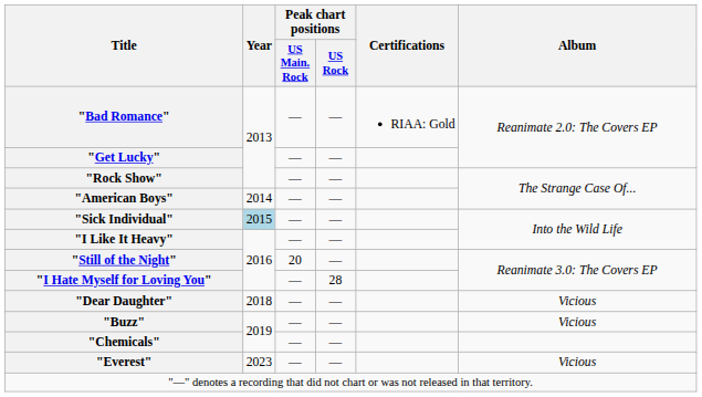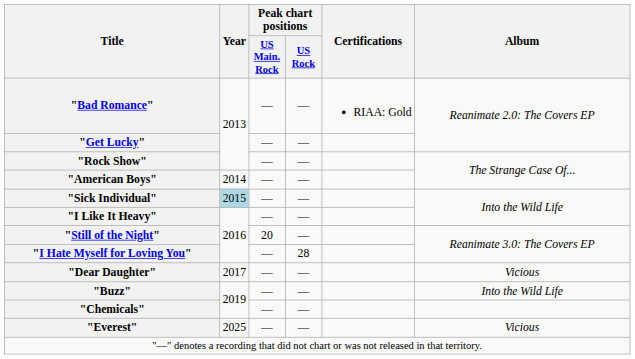 <table class="wikitable plainrowheaders" style="text-align:center;">
 <tr>
 <th scope="col" rowspan="2" style="width:18em;">Title</th>
 <th scope="col" rowspan="2">Year</th>
 <th scope="col" colspan="2">Peak chart positions</th>
 <th rowspan="2">Certifications</th>
 <th rowspan="2" scope="col" style="width:18em;">Album</th>
 </tr>
 <tr>
 <th scope="col" style="width:3em;font-size:90%;"><a href='#'>US<br>Main.<br>Rock</a><br></th>
 <th scope="col" style="width:3em;font-size:90%;"><a href='#'>US<br>Rock</a><br></th>
 </tr>
 <tr>
 <th scope="row">"<a href='#'>Bad Romance</a>"</th>
 <td rowspan="3">2013</td>
 <td>—</td>
 <td>—</td>
 <td><br><ul><li>RIAA: Gold</li></ul></td>
 <td rowspan="2"><em>Reanimate 2.0: The Covers EP</em></td>
 </tr>
 <tr>
 <th scope="row">"<a href='#'>Get Lucky</a>"</th>
 <td>—</td>
 <td>—</td>
 <td></td>
 </tr>
 <tr>
 <th scope="row">"Rock Show"</th>
 <td>—</td>
 <td>—</td>
 <td></td>
 <td rowspan="2"><em>The Strange Case Of...</em></td>
 </tr>
 <tr>
 <th scope="row">"American Boys"</th>
 <td>2014</td>
 <td>—</td>
 <td>—</td>
 <td></td>
 </tr>
 <tr>
 <th scope="row">"Sick Individual"</th>
 <td style="background: lightblue;">2015</td>
 <td>—</td>
 <td>—</td>
 <td></td>
 <td rowspan="2"><em>Into the Wild Life</em></td>
 </tr>
 <tr>
 <th scope="row">"I Like It Heavy"</th>
 <td rowspan="3">2016</td>
 <td>—</td>
 <td>—</td>
 <td></td>
 </tr>
 <tr>
 <th scope="row">"<a href='#'>Still of the Night</a>"</th>
 <td>20</td>
 <td>—</td>
 <td></td>
 <td rowspan="2"><em>Reanimate 3.0: The Covers EP</em></td>
 </tr>
 <tr>
 <th scope="row">"<a href='#'>I Hate Myself for Loving You</a>"</th>
 <td>—</td>
 <td>28</td>
 <td></td>
 </tr>
 <tr>
 <th scope="row">"Dear Daughter"</th>
-<td>2018</td>
+<td>2017</td>
 <td>—</td>
 <td>—</td>
 <td></td>
 <td><em>Vicious</em></td>
 </tr>
 <tr>
 <th scope="row">"Buzz"</th>
 <td rowspan="2">2019</td>
 <td>—</td>
 <td>—</td>
 <td></td>
-<td><em>Vicious</em></td>
+<td><em>Into the Wild Life</em></td>
 </tr>
 <tr>
 <th scope="row">"Chemicals"</th>
 <td>—</td>
 <td>—</td>
 <td></td>
 <td></td>
 </tr>
 <tr>
 <th scope="row">"Everest"</th>
-<td>2023</td>
+<td>2025</td>
 <td>—</td>
 <td>—</td>
 <td></td>
 <td><em>Vicious</em></td>
 </tr>
 <tr>
 <td colspan="7" style="font-size:90%">"—" denotes a recording that did not chart or was not released in that territory.</td>
 </tr>
 </table>
